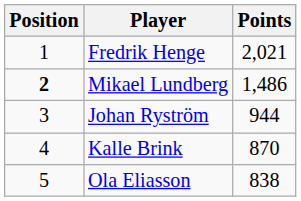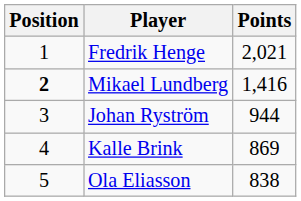 <table class="wikitable">
 <tr>
 <th>Position</th>
 <th>Player</th>
 <th>Points</th>
 </tr>
 <tr>
 <td align=center>1</td>
 <td> <a href='#'>Fredrik Henge</a></td>
 <td align=center>2,021</td>
 </tr>
 <tr>
 <td align=center><strong>2</strong></td>
 <td> <a href='#'>Mikael Lundberg</a></td>
-<td align=center>1,486</td>
+<td align=center>1,416</td>
 </tr>
 <tr>
 <td align=center>3</td>
 <td> <a href='#'>Johan Ryström</a></td>
 <td align=center>944</td>
 </tr>
 <tr>
 <td align=center>4</td>
 <td> <a href='#'>Kalle Brink</a></td>
-<td align=center>870</td>
+<td align=center>869</td>
 </tr>
 <tr>
 <td align=center>5</td>
 <td> <a href='#'>Ola Eliasson</a></td>
 <td align=center>838</td>
 </tr>
 </table>
